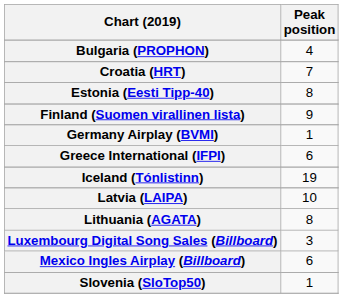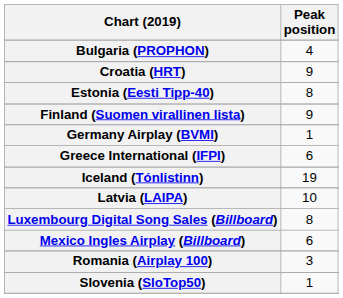 <table class="wikitable sortable plainrowheaders" style="text-align:center">
 <tr>
 <th scope="col">Chart (2019)</th>
 <th scope="col">Peak<br>position</th>
 </tr>
 <tr>
 </tr>
 <tr>
 </tr>
 <tr>
 </tr>
 <tr>
 </tr>
 <tr>
 <th scope="row">Bulgaria (<a href='#'>PROPHON</a>)</th>
 <td>4</td>
 </tr>
 <tr>
 </tr>
 <tr>
 </tr>
 <tr>
 </tr>
 <tr>
 <th scope="row">Croatia (<a href='#'>HRT</a>)</th>
-<td>7</td>
+<td>9</td>
 </tr>
 <tr>
 </tr>
 <tr>
 </tr>
 <tr>
 </tr>
 <tr>
 <th scope="row">Estonia (<a href='#'>Eesti Tipp-40</a>)</th>
 <td>8</td>
 </tr>
 <tr>
 </tr>
 <tr>
 <th scope="row">Finland (<a href='#'>Suomen virallinen lista</a>)</th>
 <td>9</td>
 </tr>
 <tr>
 </tr>
 <tr>
 </tr>
 <tr>
 <th scope="row">Germany Airplay (<a href='#'>BVMI</a>)</th>
 <td>1</td>
 </tr>
 <tr>
 <th scope="row">Greece International (<a href='#'>IFPI</a>)</th>
 <td>6</td>
 </tr>
 <tr>
 </tr>
 <tr>
 </tr>
 <tr>
 </tr>
 <tr>
 <th scope="row">Iceland (<a href='#'>Tónlistinn</a>)</th>
 <td>19</td>
 </tr>
 <tr>
 </tr>
 <tr>
 </tr>
 <tr>
 <th scope="row">Latvia (<a href='#'>LAIPA</a>)</th>
 <td>10</td>
 </tr>
 <tr>
-<th scope="row">Lithuania (<a href='#'>AGATA</a>)</th>
+<th scope="row"><a href='#'>Luxembourg Digital Song Sales</a> (<em><a href='#'>Billboard</a></em>)</th>
 <td>8</td>
-</tr>
-<tr>
-<th scope="row"><a href='#'>Luxembourg Digital Song Sales</a> (<em><a href='#'>Billboard</a></em>)</th>
-<td>3</td>
 </tr>
 <tr>
 <th scope="row"><a href='#'>Mexico Ingles Airplay</a> (<em><a href='#'>Billboard</a></em>)</th>
 <td>6</td>
 </tr>
 <tr>
 </tr>
 <tr>
 </tr>
 <tr>
 </tr>
 <tr>
 </tr>
 <tr>
 </tr>
 <tr>
+</tr>
+<tr>
+<th scope="row">Romania (<a href='#'>Airplay 100</a>)</th>
+<td>3</td>
 </tr>
 <tr>
 </tr>
 <tr>
 </tr>
 <tr>
 </tr>
 <tr>
 </tr>
 <tr>
 <th scope="row">Slovenia (<a href='#'>SloTop50</a>)</th>
 <td>1</td>
 </tr>
 <tr>
 </tr>
 <tr>
 </tr>
 <tr>
 </tr>
 <tr>
 </tr>
 <tr>
 </tr>
 <tr>
 </tr>
 <tr>
 </tr>
 <tr>
 </tr>
 <tr>
 </tr>
 </table>
